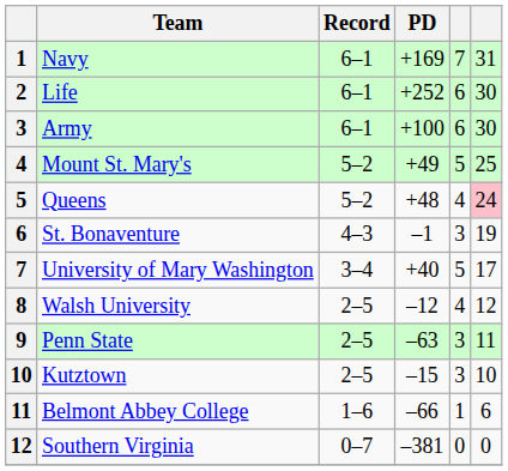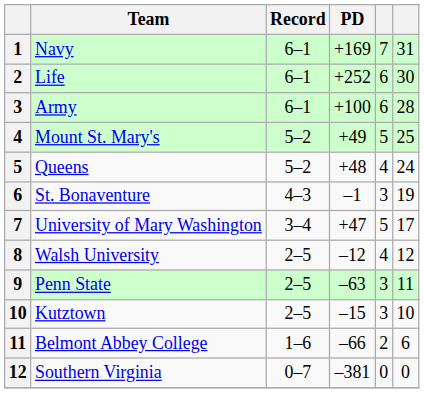 <table class="wikitable sortable collapsible collapsed plainrowheaders" style="font-size:90%;">
 <tr>
 <th scope=col></th>
 <th scope=col>Team</th>
 <th scope=col>Record</th>
 <th scope=col>PD</th>
 <th scope=col></th>
 <th scope=col></th>
 </tr>
 <tr bgcolor=ccffcc>
 <th align=center>1</th>
 <td> <a href='#'>Navy</a></td>
 <td align=center>6–1</td>
 <td align=center>+169</td>
 <td align=center>7</td>
 <td align=center>31</td>
 </tr>
 <tr bgcolor=ccffcc>
 <th align=center>2</th>
 <td> <a href='#'>Life</a></td>
 <td align=center>6–1</td>
 <td align=center>+252</td>
 <td align=center>6</td>
 <td align=center>30</td>
 </tr>
 <tr bgcolor=ccffcc>
 <th align=center>3</th>
 <td> <a href='#'>Army</a></td>
 <td align=center>6–1</td>
 <td align=center>+100</td>
 <td align=center>6</td>
-<td align=center>30</td>
+<td align=center>28</td>
 </tr>
 <tr bgcolor=ccffcc>
 <th align=center>4</th>
 <td> <a href='#'>Mount St. Mary's</a></td>
 <td align=center>5–2</td>
 <td align=center>+49</td>
 <td align=center>5</td>
 <td align=center>25</td>
 </tr>
 <tr>
 <th align=center>5</th>
 <td> <a href='#'>Queens</a></td>
 <td align=center>5–2</td>
 <td align=center>+48</td>
 <td align=center>4</td>
-<td align=center style="background: pink;">24</td>
+<td align=center>24</td>
 </tr>
 <tr>
 <th align=center>6</th>
 <td> <a href='#'>St. Bonaventure</a></td>
 <td align=center>4–3</td>
 <td align=center>–1</td>
 <td align=center>3</td>
 <td align=center>19</td>
 </tr>
 <tr>
 <th align=center>7</th>
 <td> <a href='#'>University of Mary Washington</a></td>
 <td align=center>3–4</td>
-<td align=center>+40</td>
+<td align=center>+47</td>
 <td align=center>5</td>
 <td align=center>17</td>
 </tr>
 <tr>
 <th align=center>8</th>
 <td> <a href='#'>Walsh University</a></td>
 <td align=center>2–5</td>
 <td align=center>–12</td>
 <td align=center>4</td>
 <td align=center>12</td>
 </tr>
 <tr bgcolor=ccffcc>
 <th align=center>9</th>
 <td> <a href='#'>Penn State</a></td>
 <td align=center>2–5</td>
 <td align=center>–63</td>
 <td align=center>3</td>
 <td align=center>11</td>
 </tr>
 <tr>
 <th align=center>10</th>
 <td> <a href='#'>Kutztown</a></td>
 <td align=center>2–5</td>
 <td align=center>–15</td>
 <td align=center>3</td>
 <td align=center>10</td>
 </tr>
 <tr>
 <th align=center>11</th>
 <td> <a href='#'>Belmont Abbey College</a></td>
 <td align=center>1–6</td>
 <td align=center>–66</td>
-<td align=center>1</td>
+<td align=center>2</td>
 <td align=center>6</td>
 </tr>
 <tr>
 <th align=center>12</th>
 <td> <a href='#'>Southern Virginia</a></td>
 <td align=center>0–7</td>
 <td align=center>–381</td>
 <td align=center>0</td>
 <td align=center>0</td>
 </tr>
 <tr>
 </tr>
 </table>
